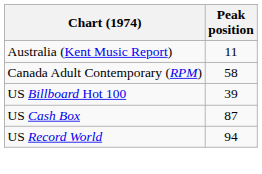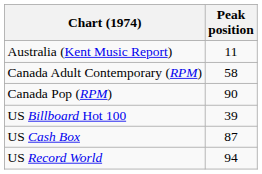 <table class="wikitable sortable">
 <tr>
 <th>Chart (1974)</th>
 <th>Peak<br>position</th>
 </tr>
 <tr>
 <td>Australia (<a href='#'>Kent Music Report</a>)</td>
 <td align="center">11</td>
 </tr>
 <tr>
 <td>Canada Adult Contemporary (<em><a href='#'>RPM</a></em>)</td>
 <td align="center">58</td>
 </tr>
 <tr>
+<td>Canada Pop (<em><a href='#'>RPM</a></em>)</td>
+<td align="center">90</td>
+</tr>
+<tr>
 <td>US <a href='#'><em>Billboard</em> Hot 100</a></td>
 <td align="center">39</td>
 </tr>
 <tr>
 <td>US <em><a href='#'>Cash Box</a></em></td>
 <td align="center">87</td>
 </tr>
 <tr>
 <td>US <em><a href='#'>Record World</a></em></td>
 <td align="center">94</td>
 </tr>
 </table>
